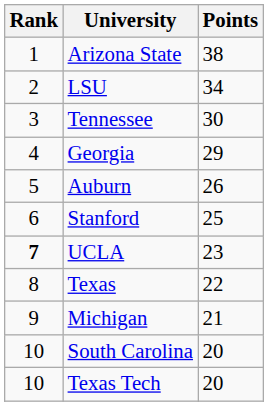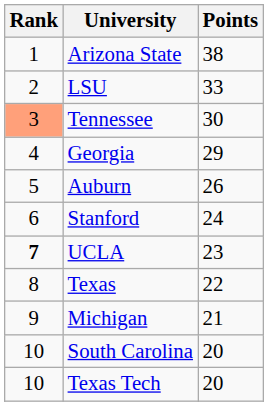 <table class="wikitable sortable" style="text-align:center">
 <tr>
 <th>Rank</th>
 <th>University</th>
 <th>Points</th>
 </tr>
 <tr>
 <td>1</td>
 <td align=left><a href='#'>Arizona State</a></td>
 <td align=left>38</td>
 </tr>
 <tr>
 <td>2</td>
 <td align=left><a href='#'>LSU</a></td>
-<td align=left>34</td>
+<td align=left>33</td>
 </tr>
 <tr>
-<td>3</td>
+<td style="background: lightsalmon;">3</td>
 <td align=left><a href='#'>Tennessee</a></td>
 <td align=left>30</td>
 </tr>
 <tr>
 <td>4</td>
 <td align=left><a href='#'>Georgia</a></td>
 <td align=left>29</td>
 </tr>
 <tr>
 <td>5</td>
 <td align=left><a href='#'>Auburn</a></td>
 <td align=left>26</td>
 </tr>
 <tr>
 <td>6</td>
 <td align=left><a href='#'>Stanford</a></td>
-<td align=left>25</td>
+<td align=left>24</td>
 </tr>
 <tr>
 <td><strong>7</strong></td>
 <td align=left><a href='#'>UCLA</a></td>
 <td align=left>23</td>
 </tr>
 <tr>
 <td>8</td>
 <td align=left><a href='#'>Texas</a></td>
 <td align=left>22</td>
 </tr>
 <tr>
 <td>9</td>
 <td align=left><a href='#'>Michigan</a></td>
 <td align=left>21</td>
 </tr>
 <tr>
 <td>10</td>
 <td align=left><a href='#'>South Carolina</a></td>
 <td align=left>20</td>
 </tr>
 <tr>
 <td>10</td>
 <td align=left><a href='#'>Texas Tech</a></td>
 <td align=left>20</td>
 </tr>
 </table>
